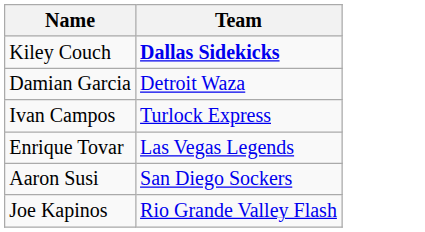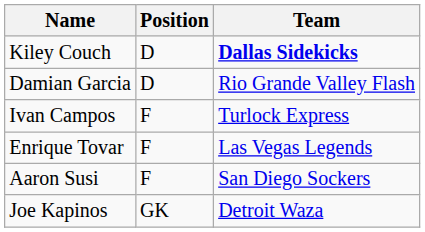 <table class="wikitable">
 <tr>
 <th>Name</th>
+<th>Position</th>
 <th>Team</th>
 </tr>
 <tr>
 <td>Kiley Couch</td>
+<td>D</td>
 <td><strong><a href='#'>Dallas Sidekicks</a></strong></td>
 </tr>
 <tr>
 <td>Damian Garcia</td>
-<td><a href='#'>Detroit Waza</a></td>
+<td>D</td>
+<td><a href='#'>Rio Grande Valley Flash</a></td>
 </tr>
 <tr>
 <td>Ivan Campos</td>
+<td>F</td>
 <td><a href='#'>Turlock Express</a></td>
 </tr>
 <tr>
 <td>Enrique Tovar</td>
+<td>F</td>
 <td><a href='#'>Las Vegas Legends</a></td>
 </tr>
 <tr>
 <td>Aaron Susi</td>
+<td>F</td>
 <td><a href='#'>San Diego Sockers</a></td>
 </tr>
 <tr>
 <td>Joe Kapinos</td>
-<td><a href='#'>Rio Grande Valley Flash</a></td>
+<td>GK</td>
+<td><a href='#'>Detroit Waza</a></td>
 </tr>
 </table>
